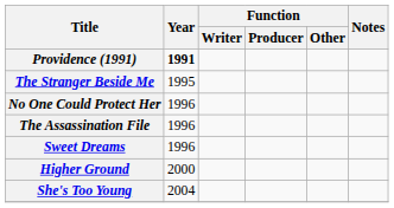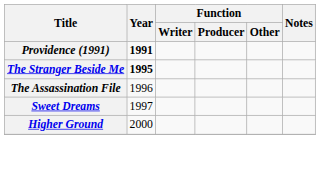 <table class="wikitable sortable plainrowheaders" style="margin-right: 0;">
 <tr>
 <th rowspan="2" scope="col">Title</th>
 <th rowspan="2" scope="col">Year</th>
 <th colspan="3">Function</th>
 <th rowspan="2" scope="col" class="unsortable">Notes</th>
 </tr>
 <tr>
 <th scope="col">Writer</th>
 <th scope="col">Producer</th>
 <th scope="col">Other</th>
 </tr>
 <tr>
 <th scope="row"><em>Providence (1991)</em></th>
 <td><strong>1991</strong></td>
 <td></td>
 <td></td>
 <td></td>
 <td></td>
 </tr>
 <tr>
 <th scope="row"><em><a href='#'>The Stranger Beside Me</a></em></th>
-<td>1995</td>
-<td></td>
-<td></td>
-<td></td>
-<td></td>
-</tr>
-<tr>
-<th scope="row"><em>No One Could Protect Her</em></th>
-<td>1996</td>
+<td><strong>1995</strong></td>
 <td></td>
 <td></td>
 <td></td>
 <td></td>
 </tr>
 <tr>
 <th scope="row"><em>The Assassination File</em></th>
 <td>1996</td>
 <td></td>
 <td></td>
 <td></td>
 <td></td>
 </tr>
 <tr>
 <th scope="row"><em><a href='#'>Sweet Dreams</a></em></th>
-<td>1996</td>
+<td>1997</td>
 <td></td>
 <td></td>
 <td></td>
 <td></td>
 </tr>
 <tr>
 <th scope="row"><em><a href='#'>Higher Ground</a></em></th>
 <td>2000</td>
 <td></td>
 <td></td>
 <td></td>
 <td></td>
 </tr>
 <tr>
-<th scope="row"><em><a href='#'>She's Too Young</a></em></th>
-<td>2004</td>
-<td></td>
-<td></td>
-<td></td>
-<td></td>
-</tr>
-<tr>
 </tr>
 </table>
